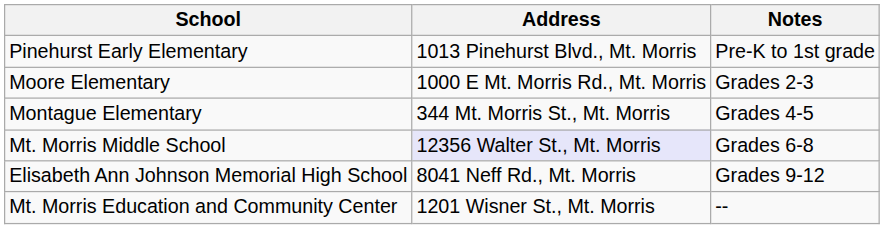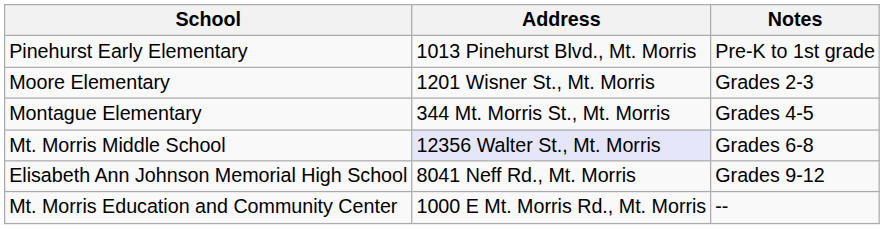 <table class="wikitable">
 <tr>
 <th>School</th>
 <th>Address</th>
 <th>Notes</th>
 </tr>
 <tr>
 <td>Pinehurst Early Elementary</td>
 <td>1013 Pinehurst Blvd., Mt. Morris</td>
 <td>Pre-K to 1st grade</td>
 </tr>
 <tr>
 <td>Moore Elementary</td>
-<td>1000 E Mt. Morris Rd., Mt. Morris</td>
+<td>1201 Wisner St., Mt. Morris</td>
 <td>Grades 2-3</td>
 </tr>
 <tr>
 <td>Montague Elementary</td>
 <td>344 Mt. Morris St., Mt. Morris</td>
 <td>Grades 4-5</td>
 </tr>
 <tr>
 <td>Mt. Morris Middle School</td>
 <td style="background: lavender;">12356 Walter St., Mt. Morris</td>
 <td>Grades 6-8</td>
 </tr>
 <tr>
 <td>Elisabeth Ann Johnson Memorial High School</td>
 <td>8041 Neff Rd., Mt. Morris</td>
 <td>Grades 9-12</td>
 </tr>
 <tr>
 <td>Mt. Morris Education and Community Center</td>
-<td>1201 Wisner St., Mt. Morris</td>
+<td>1000 E Mt. Morris Rd., Mt. Morris</td>
 <td>--</td>
 </tr>
 </table>
